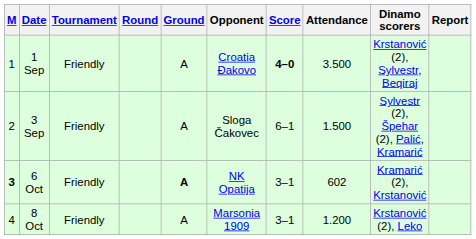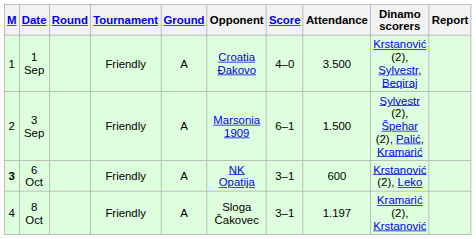 <table class="wikitable sortable" style="text-align: center; font-size:95%;">
 <tr>
 <th width="20"><a href='#'>M</a></th>
 <th width="60"><a href='#'>Date</a><br></th>
+<th width="55"><a href='#'>Round</a><br></th>
 <th width="80"><a href='#'>Tournament</a><br></th>
-<th width="55"><a href='#'>Round</a><br></th>
 <th width="50"><a href='#'>Ground</a><br></th>
 <th width="150">Opponent<br></th>
 <th width="60"><a href='#'>Score</a><br></th>
 <th width="40">Attendance<br></th>
 <th width="220">Dinamo scorers<br></th>
 <th>Report<br></th>
 </tr>
 <tr bgcolor="#ddffdd">
 <td>1</td>
 <td>1 Sep</td>
+<td></td>
 <td>Friendly</td>
-<td></td>
 <td>A</td>
 <td><a href='#'>Croatia Đakovo</a></td>
-<td><strong>4–0</strong></td>
+<td>4–0</td>
 <td>3.500</td>
 <td><a href='#'>Krstanović</a> (2), <a href='#'>Sylvestr</a>, <a href='#'>Beqiraj</a></td>
 <td></td>
 </tr>
 <tr bgcolor="#ddffdd">
 <td>2</td>
 <td>3 Sep</td>
+<td></td>
 <td>Friendly</td>
-<td></td>
 <td>A</td>
-<td>Sloga Čakovec</td>
+<td><a href='#'>Marsonia 1909</a></td>
 <td>6–1</td>
 <td>1.500</td>
 <td><a href='#'>Sylvestr</a> (2), <a href='#'>Špehar</a> (2), <a href='#'>Palić</a>, <a href='#'>Kramarić</a></td>
 <td></td>
 </tr>
 <tr bgcolor="#ddffdd">
 <td><strong>3</strong></td>
 <td>6 Oct</td>
+<td></td>
 <td>Friendly</td>
-<td></td>
-<td><strong>A</strong></td>
+<td>A</td>
 <td><a href='#'>NK Opatija</a></td>
 <td>3–1</td>
-<td>602</td>
-<td><a href='#'>Kramarić</a> (2), <a href='#'>Krstanović</a></td>
+<td>600</td>
+<td><a href='#'>Krstanović</a> (2), <a href='#'>Leko</a></td>
 <td></td>
 </tr>
 <tr bgcolor="#ddffdd">
 <td>4</td>
 <td>8 Oct</td>
+<td></td>
 <td>Friendly</td>
-<td></td>
 <td>A</td>
-<td><a href='#'>Marsonia 1909</a></td>
+<td>Sloga Čakovec</td>
 <td>3–1</td>
-<td>1.200</td>
-<td><a href='#'>Krstanović</a> (2), <a href='#'>Leko</a></td>
+<td>1.197</td>
+<td><a href='#'>Kramarić</a> (2), <a href='#'>Krstanović</a></td>
 <td></td>
 </tr>
 </table>
